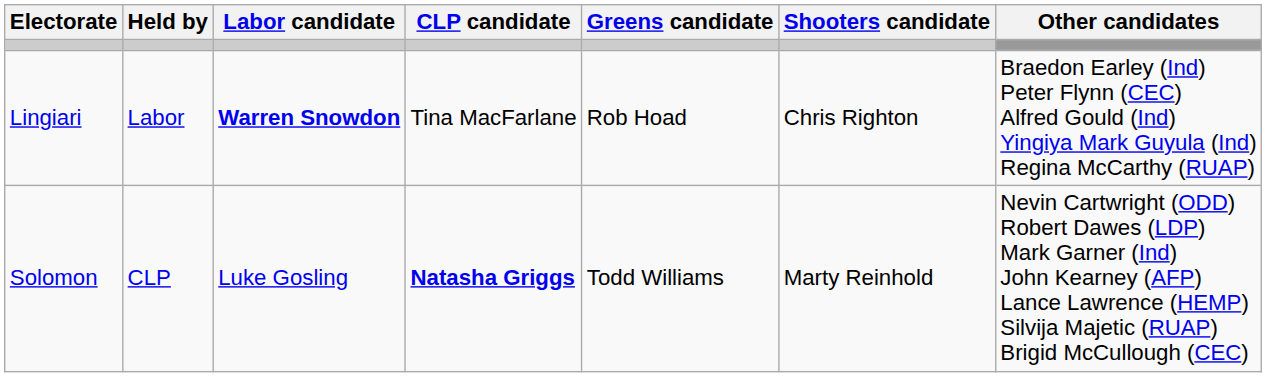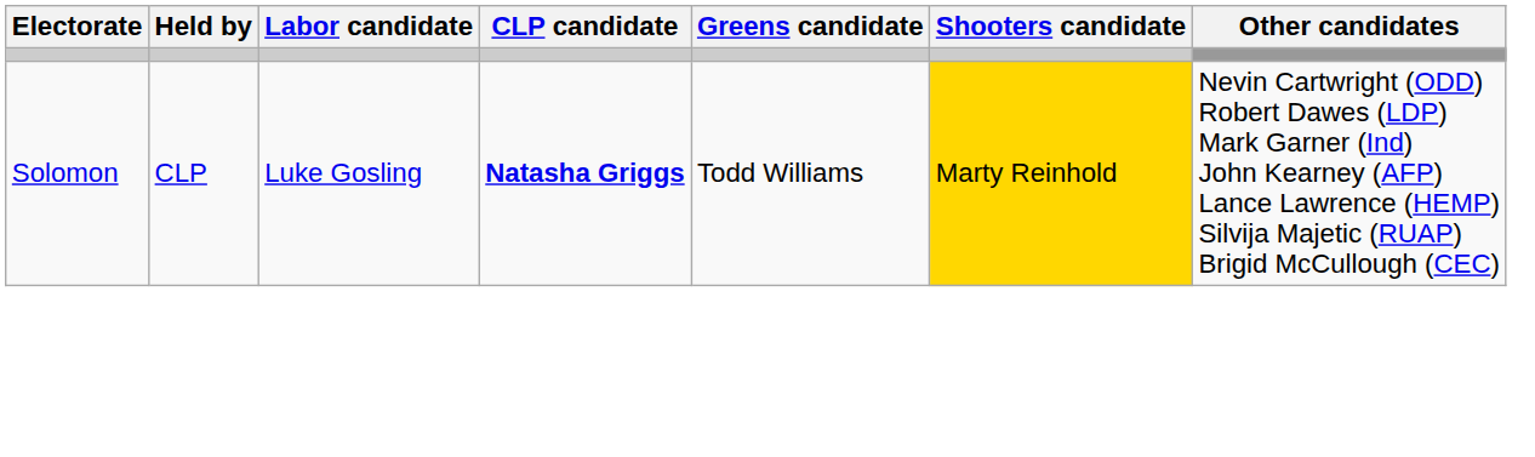 <table class="wikitable">
 <tr>
 <th>Electorate</th>
 <th>Held by</th>
 <th><a href='#'>Labor</a> candidate</th>
 <th><a href='#'>CLP</a> candidate</th>
 <th><a href='#'>Greens</a> candidate</th>
 <th><a href='#'>Shooters</a> candidate</th>
 <th>Other candidates</th>
 </tr>
 <tr style="background:#ccc;">
 <td></td>
 <td></td>
 <td></td>
 <td></td>
 <td></td>
 <td></td>
 <td style="background:#999;"></td>
 </tr>
 <tr>
-<td><a href='#'>Lingiari</a></td>
-<td><a href='#'>Labor</a></td>
-<td><strong><a href='#'>Warren Snowdon</a></strong></td>
-<td>Tina MacFarlane</td>
-<td>Rob Hoad</td>
-<td>Chris Righton</td>
-<td>Braedon Earley (<a href='#'>Ind</a>) <br> Peter Flynn (<a href='#'>CEC</a>) <br> Alfred Gould (<a href='#'>Ind</a>) <br> <a href='#'>Yingiya Mark Guyula</a> (<a href='#'>Ind</a>) <br> Regina McCarthy (<a href='#'>RUAP</a>)</td>
-</tr>
-<tr>
 <td><a href='#'>Solomon</a></td>
 <td><a href='#'>CLP</a></td>
 <td><a href='#'>Luke Gosling</a></td>
 <td><strong><a href='#'>Natasha Griggs</a></strong></td>
 <td>Todd Williams</td>
-<td>Marty Reinhold</td>
+<td style="background: gold;">Marty Reinhold</td>
 <td>Nevin Cartwright (<a href='#'>ODD</a>)<br> Robert Dawes (<a href='#'>LDP</a>) <br> Mark Garner (<a href='#'>Ind</a>) <br> John Kearney (<a href='#'>AFP</a>) <br> Lance Lawrence (<a href='#'>HEMP</a>) <br> Silvija Majetic (<a href='#'>RUAP</a>) <br> Brigid McCullough (<a href='#'>CEC</a>)</td>
 </tr>
 </table>
